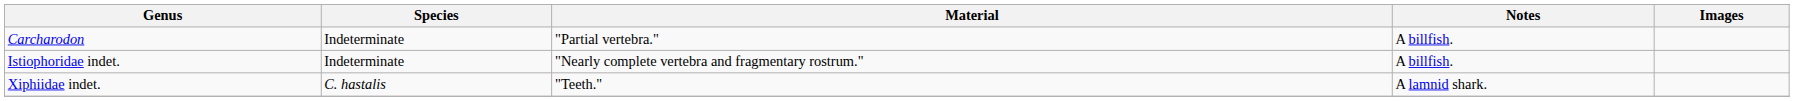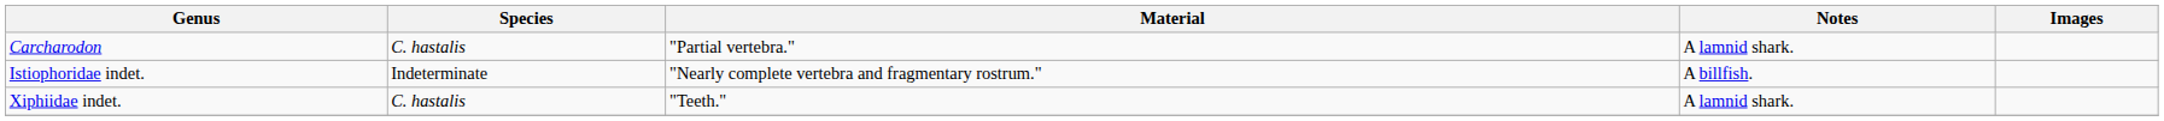 <table class="wikitable" align="center" width="100%">
 <tr>
 <th>Genus</th>
 <th>Species</th>
 <th>Material</th>
 <th>Notes</th>
 <th>Images</th>
 </tr>
 <tr>
 <td><em><a href='#'>Carcharodon</a></em></td>
-<td>Indeterminate</td>
+<td><em>C. hastalis</em></td>
 <td>"Partial vertebra."</td>
-<td>A <a href='#'>billfish</a>.</td>
+<td>A <a href='#'>lamnid</a> shark.</td>
 <td></td>
 </tr>
 <tr>
 <td><a href='#'>Istiophoridae</a> indet.</td>
 <td>Indeterminate</td>
 <td>"Nearly complete vertebra and fragmentary rostrum."</td>
 <td>A <a href='#'>billfish</a>.</td>
 <td></td>
 </tr>
 <tr>
 <td><a href='#'>Xiphiidae</a> indet.</td>
 <td><em>C. hastalis</em></td>
 <td>"Teeth."</td>
 <td>A <a href='#'>lamnid</a> shark.</td>
 <td></td>
 </tr>
 <tr>
 </tr>
 </table>
